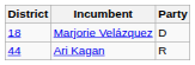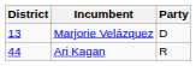 <table class="wikitable">
 <tr>
 <th>District</th>
 <th>Incumbent</th>
 <th>Party</th>
 </tr>
 <tr>
-<td><a href='#'>18</a></td>
+<td><a href='#'>13</a></td>
 <td><a href='#'>Marjorie Velázquez</a></td>
 <td>D</td>
 </tr>
 <tr>
 <td><a href='#'>44</a></td>
 <td><a href='#'>Ari Kagan</a></td>
 <td>R</td>
 </tr>
 </table>
